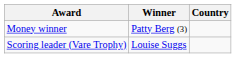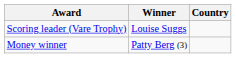 <table class="wikitable">
 <tr>
 <th>Award</th>
 <th>Winner</th>
 <th>Country</th>
 </tr>
 <tr>
+<td><a href='#'>Scoring leader (Vare Trophy)</a></td>
+<td><a href='#'>Louise Suggs</a></td>
+<td></td>
+</tr>
+<tr>
 <td><a href='#'>Money winner</a></td>
 <td><a href='#'>Patty Berg</a> <small>(3)</small></td>
 <td></td>
 </tr>
-<tr>
-<td><a href='#'>Scoring leader (Vare Trophy)</a></td>
-<td><a href='#'>Louise Suggs</a></td>
-<td></td>
-</tr>
 </table>
